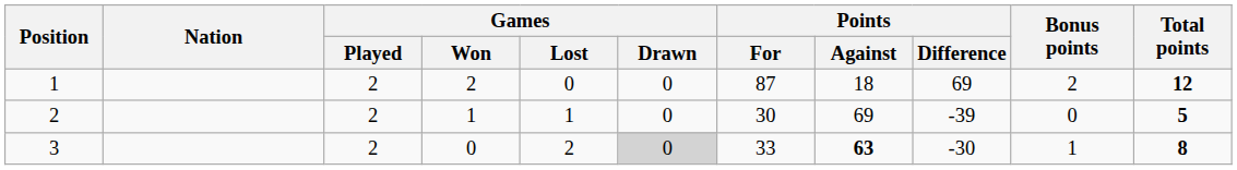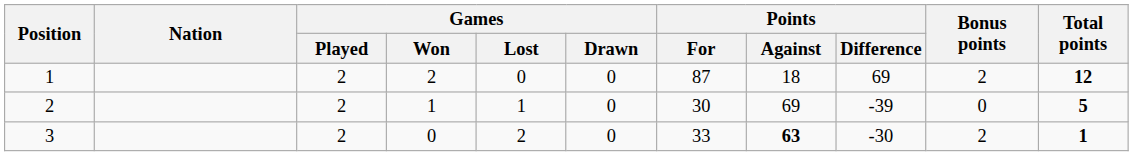 <table class="wikitable" style="text-align:center">
 <tr>
 <th rowspan="2" style="width:8%;">Position</th>
 <th rowspan="2" style="width:18%;">Nation</th>
 <th colspan="4" style="width:32%;">Games</th>
 <th colspan="3" style="width:32%;">Points</th>
 <th rowspan="2" style="width:10%;">Bonus<br>points</th>
 <th rowspan="2" style="width:10%;">Total<br>points</th>
 </tr>
 <tr>
 <th style="width:8%;">Played</th>
 <th style="width:8%;">Won</th>
 <th style="width:8%;">Lost</th>
 <th style="width:8%;">Drawn</th>
 <th style="width:8%;">For</th>
 <th style="width:8%;">Against</th>
 <th style="width:8%;">Difference</th>
 </tr>
 <tr>
 <td>1</td>
 <td align="left"></td>
 <td>2</td>
 <td>2</td>
 <td>0</td>
 <td>0</td>
 <td>87</td>
 <td>18</td>
 <td>69</td>
 <td>2</td>
 <td><strong>12</strong></td>
 </tr>
 <tr>
 <td>2</td>
 <td align="left"></td>
 <td>2</td>
 <td>1</td>
 <td>1</td>
 <td>0</td>
 <td>30</td>
 <td>69</td>
 <td>-39</td>
 <td>0</td>
 <td><strong>5</strong></td>
 </tr>
 <tr>
 <td>3</td>
 <td align="left"></td>
 <td>2</td>
 <td>0</td>
 <td>2</td>
-<td style="background: lightgrey;">0</td>
+<td>0</td>
 <td>33</td>
 <td><strong>63</strong></td>
 <td>-30</td>
-<td>1</td>
-<td><strong>8</strong></td>
+<td>2</td>
+<td><strong>1</strong></td>
 </tr>
 </table>
